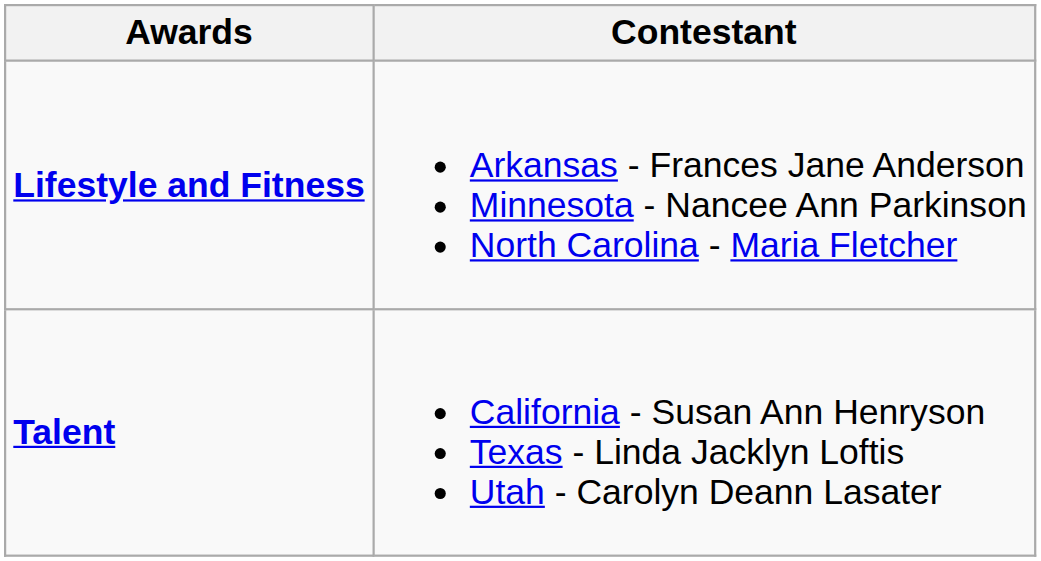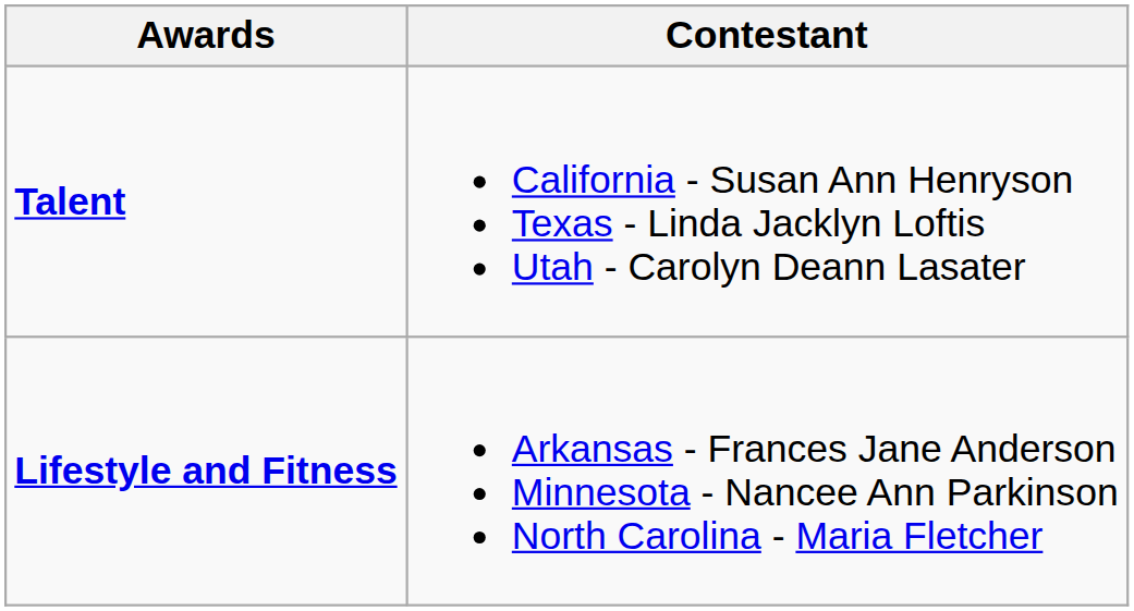 <table class="wikitable">
 <tr>
 <th>Awards</th>
 <th>Contestant</th>
 </tr>
 <tr>
+<td><strong><a href='#'>Talent</a></strong></td>
+<td><br><ul><li> <a href='#'>California</a> - Susan Ann Henryson</li><li> <a href='#'>Texas</a> - Linda Jacklyn Loftis</li><li> <a href='#'>Utah</a> - Carolyn Deann Lasater</li></ul></td>
+</tr>
+<tr>
 <td><strong><a href='#'>Lifestyle and Fitness</a></strong></td>
 <td><br><ul><li> <a href='#'>Arkansas</a> - Frances Jane Anderson</li><li> <a href='#'>Minnesota</a> - Nancee Ann Parkinson</li><li> <a href='#'>North Carolina</a> - <a href='#'>Maria Fletcher</a></li></ul></td>
 </tr>
-<tr>
-<td><strong><a href='#'>Talent</a></strong></td>
-<td><br><ul><li> <a href='#'>California</a> - Susan Ann Henryson</li><li> <a href='#'>Texas</a> - Linda Jacklyn Loftis</li><li> <a href='#'>Utah</a> - Carolyn Deann Lasater</li></ul></td>
-</tr>
 </table>
